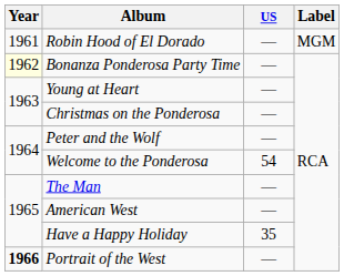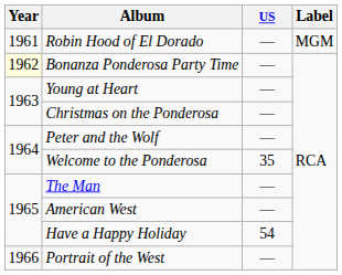 <table class="wikitable">
 <tr>
 <th>Year</th>
 <th>Album</th>
 <th style="width:45px;"><small><a href='#'>US</a></small></th>
 <th>Label</th>
 </tr>
 <tr>
 <td>1961</td>
 <td><em>Robin Hood of El Dorado</em></td>
 <td style="text-align:center;">—</td>
 <td>MGM</td>
 </tr>
 <tr>
 <td style="background: lightyellow;">1962</td>
 <td><em>Bonanza Ponderosa Party Time</em></td>
 <td style="text-align:center;">—</td>
 <td rowspan="9">RCA</td>
 </tr>
 <tr>
 <td rowspan="2">1963</td>
 <td><em>Young at Heart</em></td>
 <td style="text-align:center;">—</td>
 </tr>
 <tr>
 <td><em>Christmas on the Ponderosa</em></td>
 <td style="text-align:center;">—</td>
 </tr>
 <tr>
 <td rowspan="2">1964</td>
 <td><em>Peter and the Wolf</em></td>
 <td style="text-align:center;">—</td>
 </tr>
 <tr>
 <td><em>Welcome to the Ponderosa</em></td>
-<td style="text-align:center;">54</td>
+<td style="text-align:center;">35</td>
 </tr>
 <tr>
 <td rowspan="3">1965</td>
 <td><em><a href='#'>The Man</a></em></td>
 <td style="text-align:center;">—</td>
 </tr>
 <tr>
 <td><em>American West</em></td>
 <td style="text-align:center;">—</td>
 </tr>
 <tr>
 <td><em>Have a Happy Holiday</em></td>
-<td style="text-align:center;">35</td>
+<td style="text-align:center;">54</td>
 </tr>
 <tr>
-<td><strong>1966</strong></td>
+<td>1966</td>
 <td><em>Portrait of the West</em></td>
 <td style="text-align:center;">—</td>
 </tr>
 </table>
